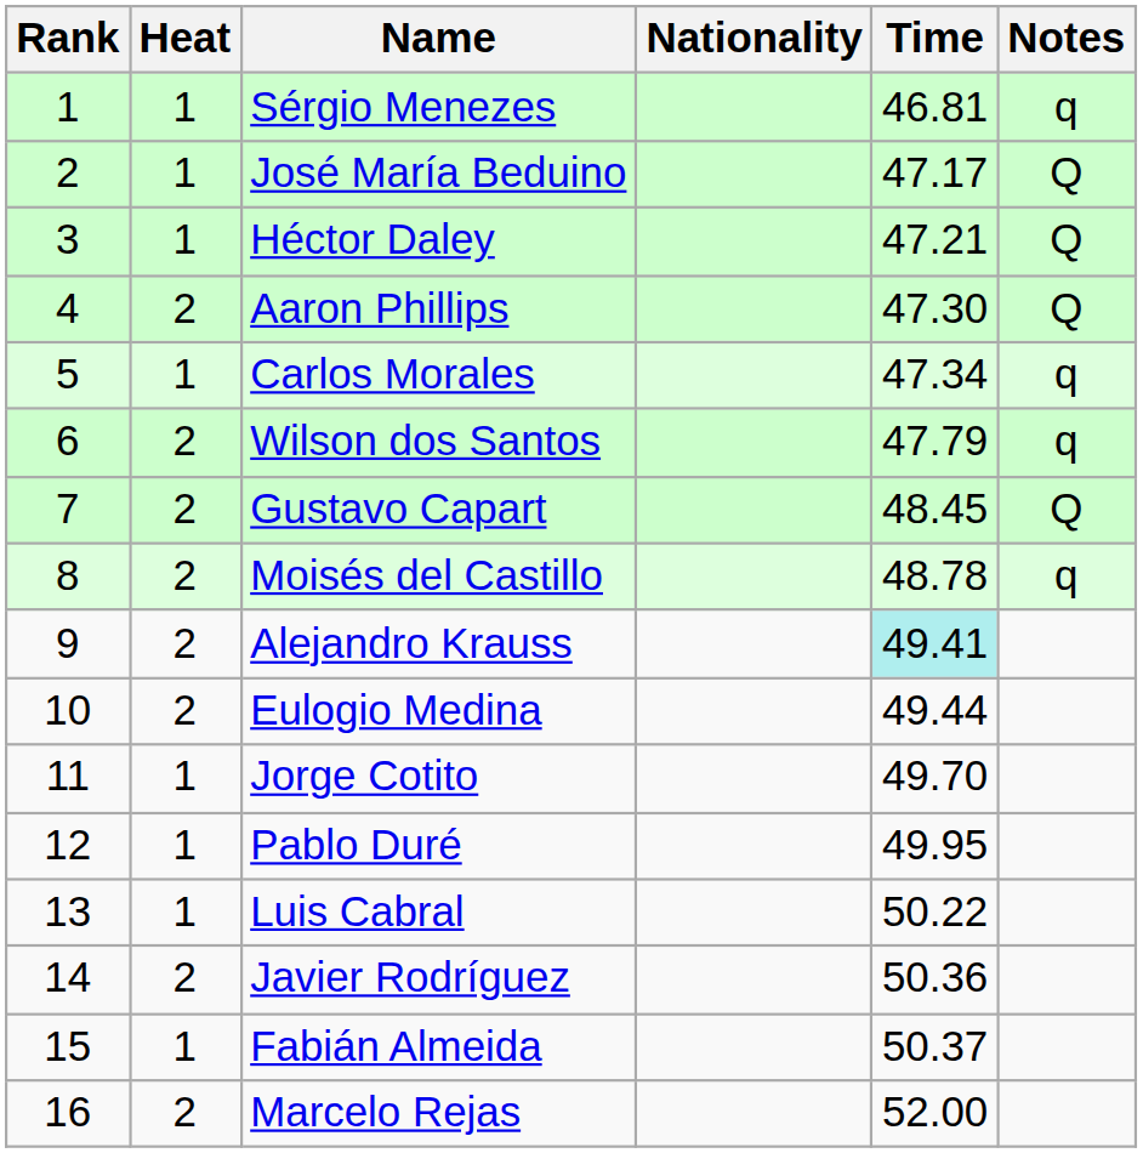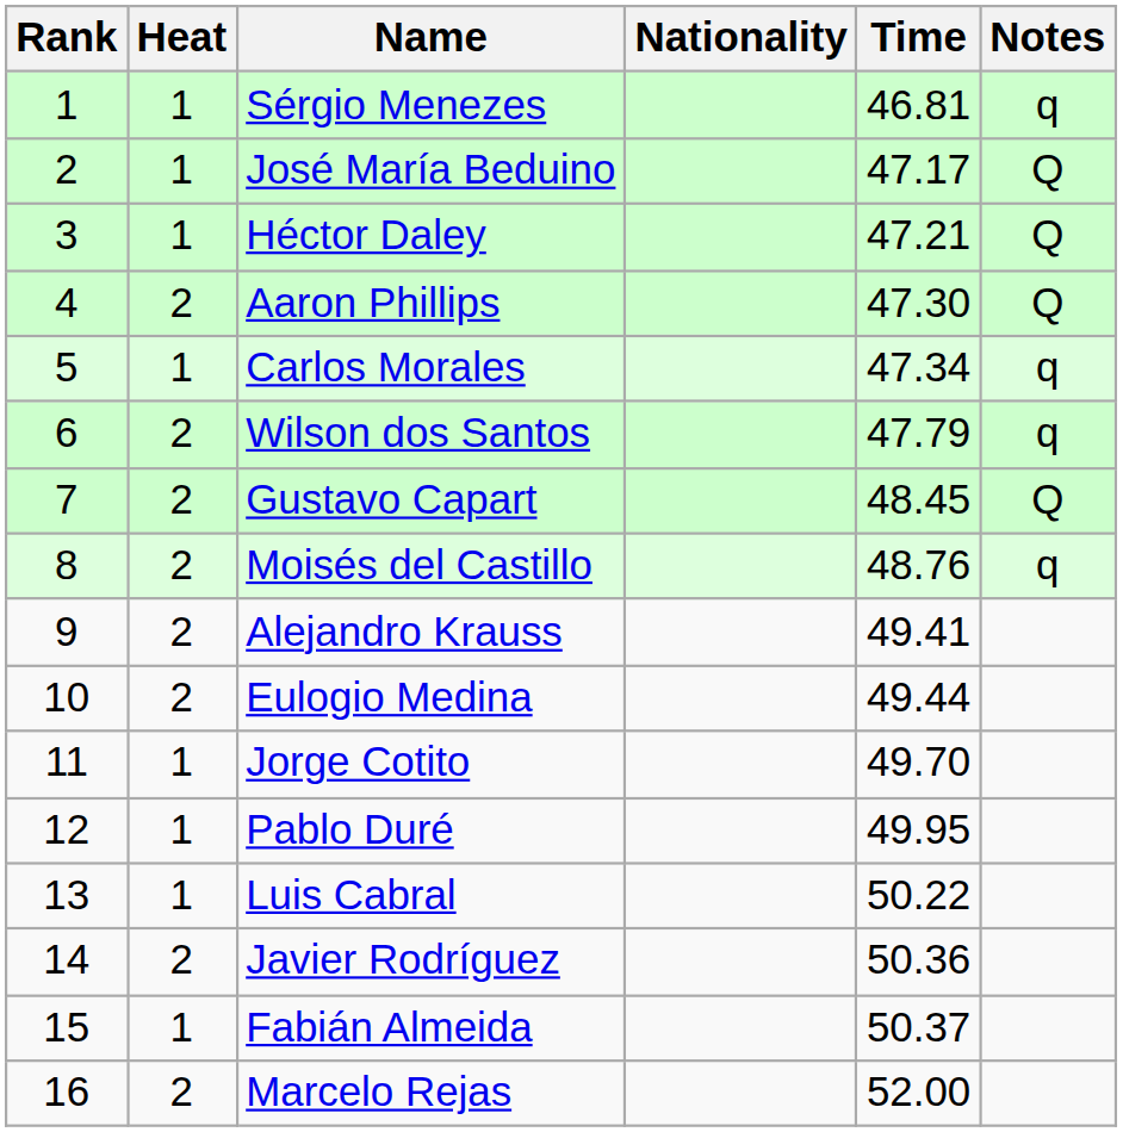 <table class="wikitable sortable" style="text-align:center">
 <tr>
 <th>Rank</th>
 <th>Heat</th>
 <th>Name</th>
 <th>Nationality</th>
 <th>Time</th>
 <th>Notes</th>
 </tr>
 <tr bgcolor=ccffcc>
 <td>1</td>
 <td>1</td>
 <td align=left><a href='#'>Sérgio Menezes</a></td>
 <td align=left></td>
 <td>46.81</td>
 <td>q</td>
 </tr>
 <tr bgcolor=ccffcc>
 <td>2</td>
 <td>1</td>
 <td align=left><a href='#'>José María Beduino</a></td>
 <td align=left></td>
 <td>47.17</td>
 <td>Q</td>
 </tr>
 <tr bgcolor=ccffcc>
 <td>3</td>
 <td>1</td>
 <td align=left><a href='#'>Héctor Daley</a></td>
 <td align=left></td>
 <td>47.21</td>
 <td>Q</td>
 </tr>
 <tr bgcolor=ccffcc>
 <td>4</td>
 <td>2</td>
 <td align=left><a href='#'>Aaron Phillips</a></td>
 <td align=left></td>
 <td>47.30</td>
 <td>Q</td>
 </tr>
 <tr bgcolor=ddffdd>
 <td>5</td>
 <td>1</td>
 <td align=left><a href='#'>Carlos Morales</a></td>
 <td align=left></td>
 <td>47.34</td>
 <td>q</td>
 </tr>
 <tr bgcolor=ccffcc>
 <td>6</td>
 <td>2</td>
 <td align=left><a href='#'>Wilson dos Santos</a></td>
 <td align=left></td>
 <td>47.79</td>
 <td>q</td>
 </tr>
 <tr bgcolor=ccffcc>
 <td>7</td>
 <td>2</td>
 <td align=left><a href='#'>Gustavo Capart</a></td>
 <td align=left></td>
 <td>48.45</td>
 <td>Q</td>
 </tr>
 <tr bgcolor=ddffdd>
 <td>8</td>
 <td>2</td>
 <td align=left><a href='#'>Moisés del Castillo</a></td>
 <td align=left></td>
-<td>48.78</td>
+<td>48.76</td>
 <td>q</td>
 </tr>
 <tr>
 <td>9</td>
 <td>2</td>
 <td align=left><a href='#'>Alejandro Krauss</a></td>
 <td align=left></td>
-<td style="background: paleturquoise;">49.41</td>
+<td>49.41</td>
 <td></td>
 </tr>
 <tr>
 <td>10</td>
 <td>2</td>
 <td align=left><a href='#'>Eulogio Medina</a></td>
 <td align=left></td>
 <td>49.44</td>
 <td></td>
 </tr>
 <tr>
 <td>11</td>
 <td>1</td>
 <td align=left><a href='#'>Jorge Cotito</a></td>
 <td align=left></td>
 <td>49.70</td>
 <td></td>
 </tr>
 <tr>
 <td>12</td>
 <td>1</td>
 <td align=left><a href='#'>Pablo Duré</a></td>
 <td align=left></td>
 <td>49.95</td>
 <td></td>
 </tr>
 <tr>
 <td>13</td>
 <td>1</td>
 <td align=left><a href='#'>Luis Cabral</a></td>
 <td align=left></td>
 <td>50.22</td>
 <td></td>
 </tr>
 <tr>
 <td>14</td>
 <td>2</td>
 <td align=left><a href='#'>Javier Rodríguez</a></td>
 <td align=left></td>
 <td>50.36</td>
 <td></td>
 </tr>
 <tr>
 <td>15</td>
 <td>1</td>
 <td align=left><a href='#'>Fabián Almeida</a></td>
 <td align=left></td>
 <td>50.37</td>
 <td></td>
 </tr>
 <tr>
 <td>16</td>
 <td>2</td>
 <td align=left><a href='#'>Marcelo Rejas</a></td>
 <td align=left></td>
 <td>52.00</td>
 <td></td>
 </tr>
 </table>
